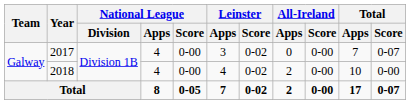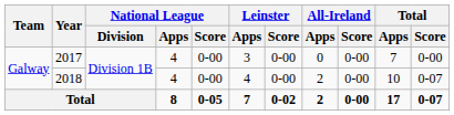 <table class="wikitable" style="text-align:center">
 <tr>
 <th rowspan="2">Team</th>
 <th rowspan="2">Year</th>
 <th colspan="3"><a href='#'>National League</a></th>
 <th colspan="2"><a href='#'>Leinster</a></th>
 <th colspan="2"><a href='#'>All-Ireland</a></th>
 <th colspan="2">Total</th>
 </tr>
 <tr>
 <th>Division</th>
 <th>Apps</th>
 <th>Score</th>
 <th>Apps</th>
 <th>Score</th>
 <th>Apps</th>
 <th>Score</th>
 <th>Apps</th>
 <th>Score</th>
 </tr>
 <tr>
 <td rowspan="2"><a href='#'>Galway</a></td>
 <td>2017</td>
 <td rowspan="2"><a href='#'>Division 1B</a></td>
 <td>4</td>
 <td>0-00</td>
 <td>3</td>
-<td>0-02</td>
+<td>0-00</td>
 <td>0</td>
 <td>0-00</td>
 <td>7</td>
-<td>0-07</td>
+<td>0-00</td>
 </tr>
 <tr>
 <td>2018</td>
 <td>4</td>
 <td>0-00</td>
 <td>4</td>
-<td>0-02</td>
+<td>0-00</td>
 <td>2</td>
 <td>0-00</td>
 <td>10</td>
-<td>0-00</td>
+<td>0-07</td>
 </tr>
 <tr>
 <th colspan="3">Total</th>
 <td><strong>8</strong></td>
 <td><strong>0-05</strong></td>
 <td><strong>7</strong></td>
 <td><strong>0-02</strong></td>
 <td><strong>2</strong></td>
 <td><strong>0-00</strong></td>
 <td><strong>17</strong></td>
 <td><strong>0-07</strong></td>
 </tr>
 </table>
